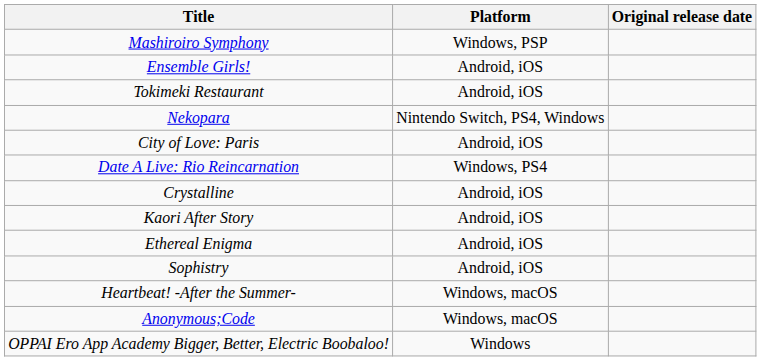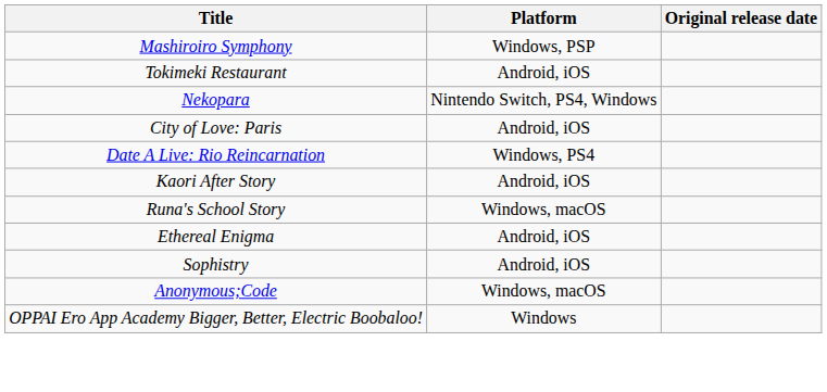 <table class="wikitable sortable" style="text-align:center;" width="auto">
 <tr>
 <th scope="col">Title</th>
 <th scope="col">Platform</th>
 <th scope="col">Original release date</th>
 </tr>
 <tr>
 <td><em><a href='#'>Mashiroiro Symphony</a></em></td>
 <td>Windows, PSP</td>
-<td></td>
-</tr>
-<tr>
-<td><em><a href='#'>Ensemble Girls!</a></em></td>
-<td>Android, iOS</td>
 <td></td>
 </tr>
 <tr>
 <td><em>Tokimeki Restaurant</em></td>
 <td>Android, iOS</td>
 <td></td>
 </tr>
 <tr>
 <td><em><a href='#'>Nekopara</a></em></td>
 <td>Nintendo Switch, PS4, Windows</td>
 <td></td>
 </tr>
 <tr>
 <td><em>City of Love: Paris</em></td>
 <td>Android, iOS</td>
 <td></td>
 </tr>
 <tr>
 <td><em><a href='#'>Date A Live: Rio Reincarnation</a></em></td>
 <td>Windows, PS4</td>
 <td></td>
 </tr>
 <tr>
-<td><em>Crystalline</em></td>
+<td><em>Kaori After Story</em></td>
 <td>Android, iOS</td>
 <td></td>
 </tr>
 <tr>
-<td><em>Kaori After Story</em></td>
-<td>Android, iOS</td>
+<td><em>Runa's School Story</em></td>
+<td>Windows, macOS</td>
 <td></td>
 </tr>
 <tr>
 <td><em>Ethereal Enigma</em></td>
 <td>Android, iOS</td>
 <td></td>
 </tr>
 <tr>
 <td><em>Sophistry</em></td>
 <td>Android, iOS</td>
 <td></td>
 </tr>
 <tr>
-<td><em>Heartbeat! -After the Summer-</em></td>
-<td>Windows, macOS</td>
-<td></td>
-</tr>
-<tr>
 <td><em><a href='#'>Anonymous;Code</a></em></td>
 <td>Windows, macOS</td>
 <td></td>
 </tr>
 <tr>
 <td><em>OPPAI Ero App Academy Bigger, Better, Electric Boobaloo!</em></td>
 <td>Windows</td>
 <td></td>
 </tr>
 </table>
